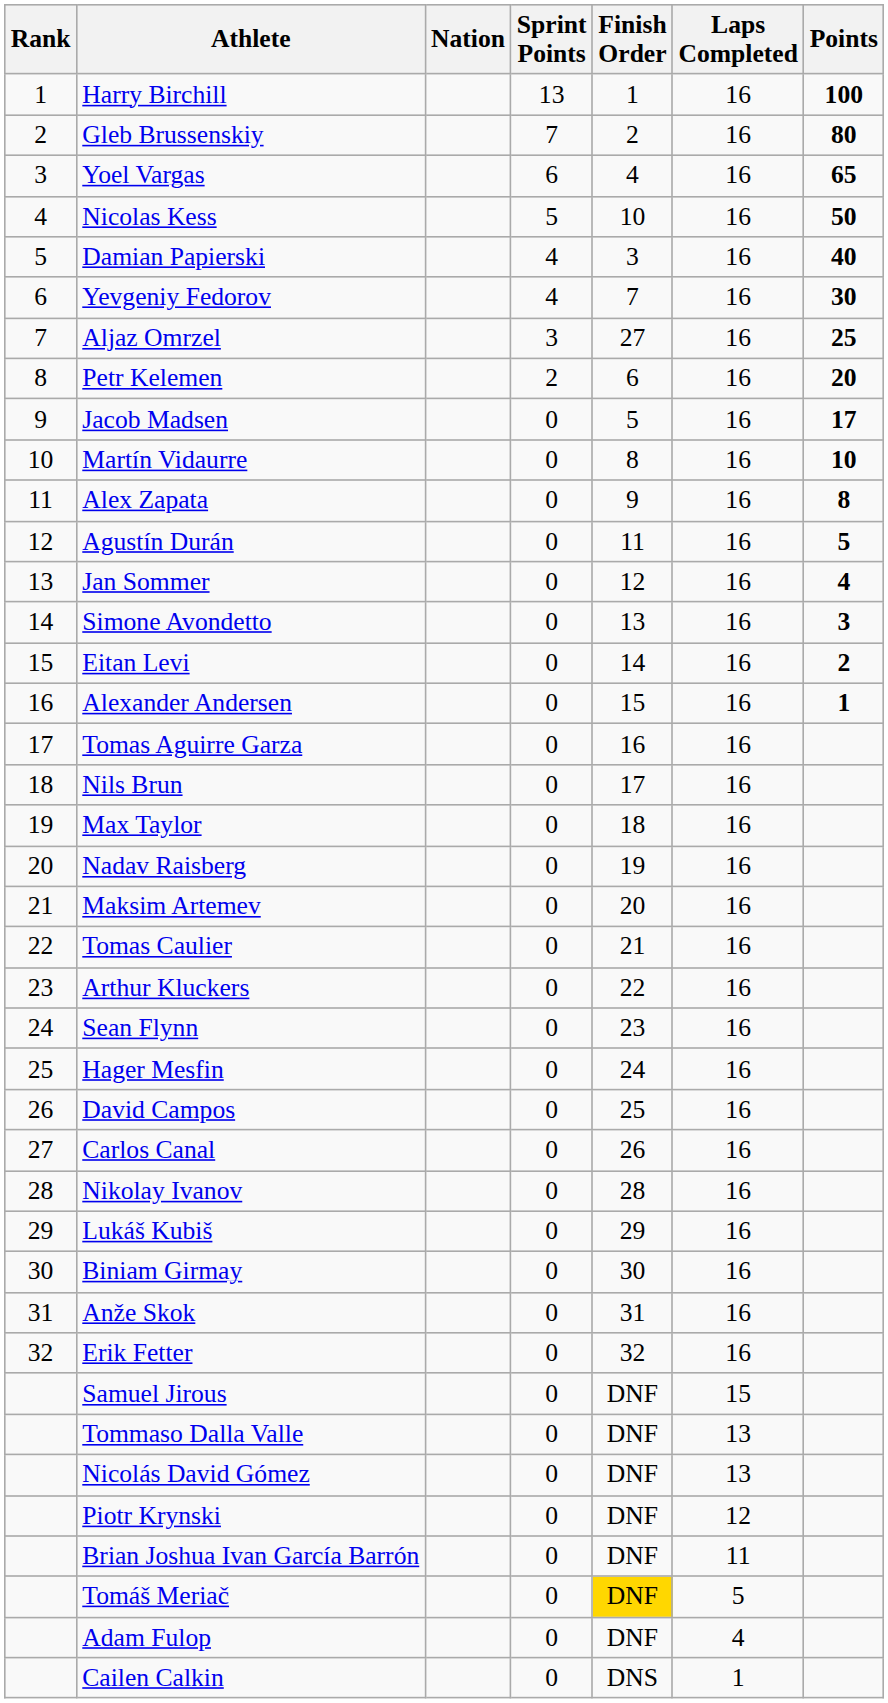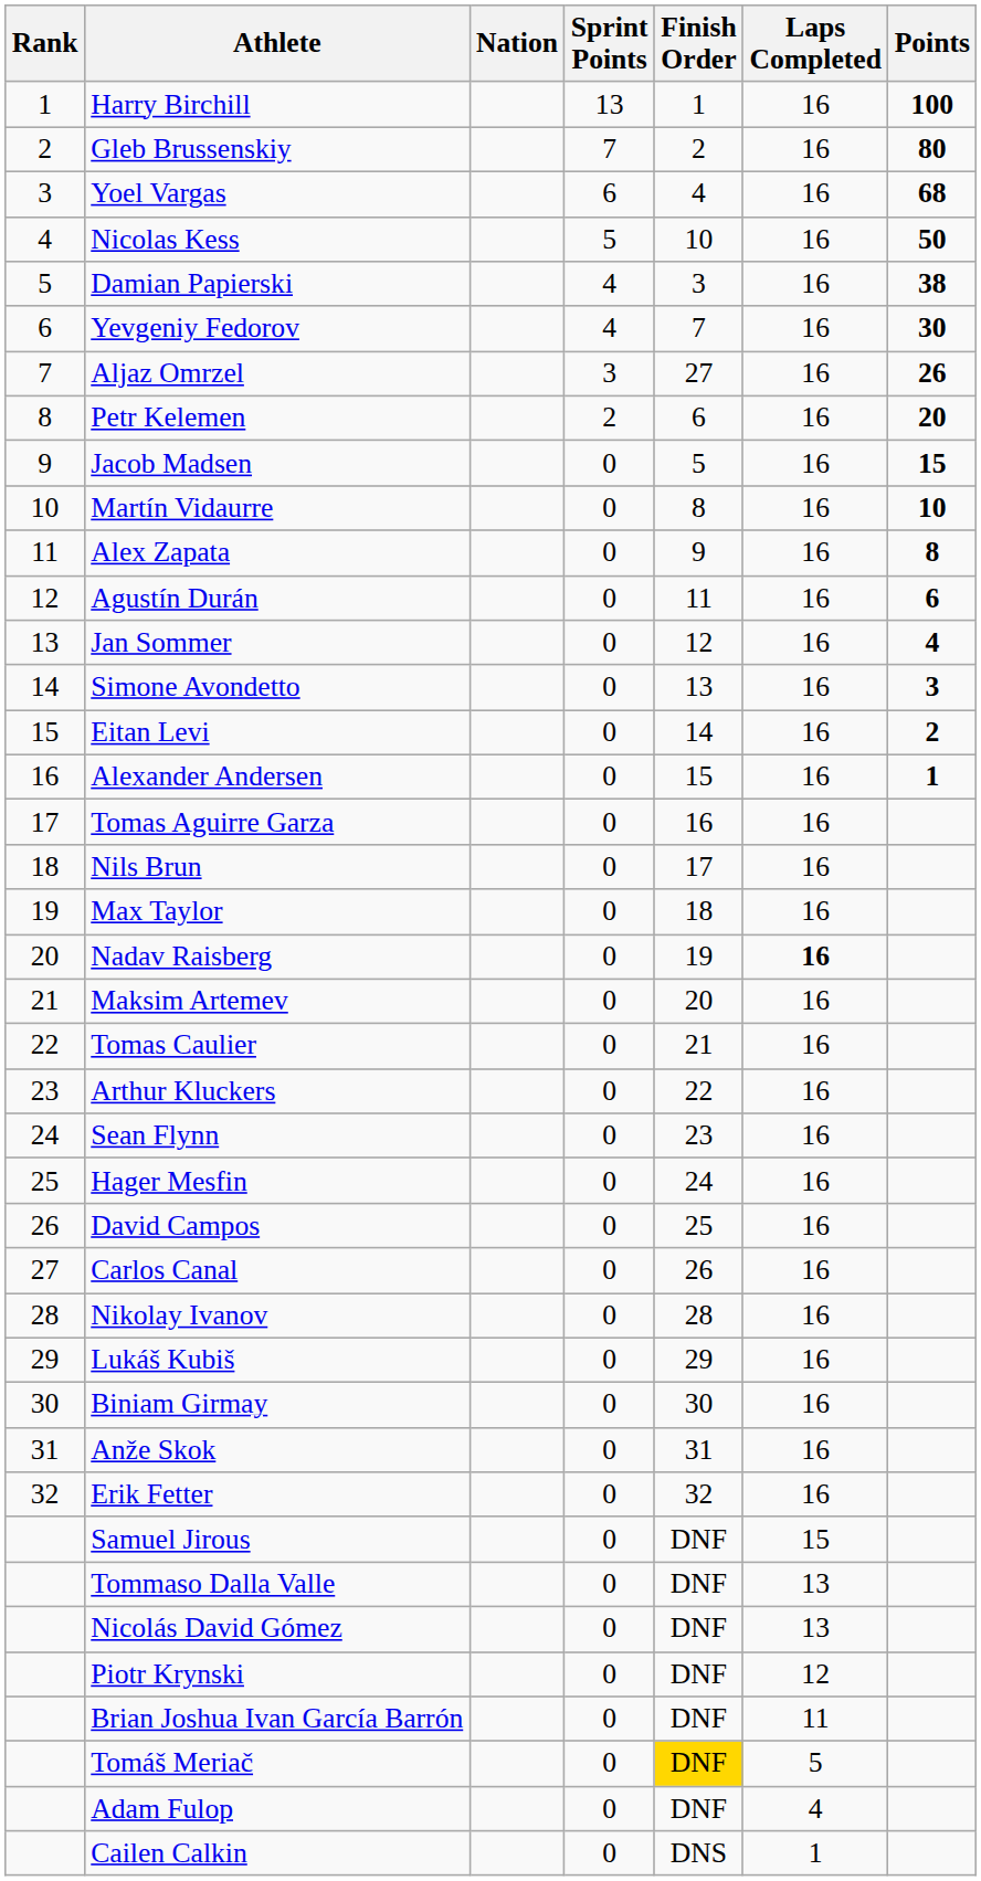 <table class="wikitable sortable" style="text-align:center">
 <tr>
 <th>Rank</th>
 <th>Athlete</th>
 <th>Nation</th>
 <th>Sprint<br>Points</th>
 <th>Finish <br>Order</th>
 <th>Laps <br>Completed</th>
 <th>Points</th>
 </tr>
 <tr>
 <td>1</td>
 <td align=left><a href='#'>Harry Birchill</a></td>
 <td align=left></td>
 <td>13</td>
 <td>1</td>
 <td>16</td>
 <td><strong>100</strong></td>
 </tr>
 <tr>
 <td>2</td>
 <td align=left><a href='#'>Gleb Brussenskiy</a></td>
 <td align=left></td>
 <td>7</td>
 <td>2</td>
 <td>16</td>
 <td><strong>80</strong></td>
 </tr>
 <tr>
 <td>3</td>
 <td align=left><a href='#'>Yoel Vargas</a></td>
 <td align=left></td>
 <td>6</td>
 <td>4</td>
 <td>16</td>
-<td><strong>65</strong></td>
+<td><strong>68</strong></td>
 </tr>
 <tr>
 <td>4</td>
 <td align=left><a href='#'>Nicolas Kess</a></td>
 <td align=left></td>
 <td>5</td>
 <td>10</td>
 <td>16</td>
 <td><strong>50</strong></td>
 </tr>
 <tr>
 <td>5</td>
 <td align=left><a href='#'>Damian Papierski</a></td>
 <td align=left></td>
 <td>4</td>
 <td>3</td>
 <td>16</td>
-<td><strong>40</strong></td>
+<td><strong>38</strong></td>
 </tr>
 <tr>
 <td>6</td>
 <td align=left><a href='#'>Yevgeniy Fedorov</a></td>
 <td align=left></td>
 <td>4</td>
 <td>7</td>
 <td>16</td>
 <td><strong>30</strong></td>
 </tr>
 <tr>
 <td>7</td>
 <td align=left><a href='#'>Aljaz Omrzel</a></td>
 <td align=left></td>
 <td>3</td>
 <td>27</td>
 <td>16</td>
-<td><strong>25</strong></td>
+<td><strong>26</strong></td>
 </tr>
 <tr>
 <td>8</td>
 <td align=left><a href='#'>Petr Kelemen</a></td>
 <td align=left></td>
 <td>2</td>
 <td>6</td>
 <td>16</td>
 <td><strong>20</strong></td>
 </tr>
 <tr>
 <td>9</td>
 <td align=left><a href='#'>Jacob Madsen</a></td>
 <td align=left></td>
 <td>0</td>
 <td>5</td>
 <td>16</td>
-<td><strong>17</strong></td>
+<td><strong>15</strong></td>
 </tr>
 <tr>
 <td>10</td>
 <td align=left><a href='#'>Martín Vidaurre</a></td>
 <td align=left></td>
 <td>0</td>
 <td>8</td>
 <td>16</td>
 <td><strong>10</strong></td>
 </tr>
 <tr>
 <td>11</td>
 <td align=left><a href='#'>Alex Zapata</a></td>
 <td align=left></td>
 <td>0</td>
 <td>9</td>
 <td>16</td>
 <td><strong>8</strong></td>
 </tr>
 <tr>
 <td>12</td>
 <td align=left><a href='#'>Agustín Durán</a></td>
 <td align=left></td>
 <td>0</td>
 <td>11</td>
 <td>16</td>
-<td><strong>5</strong></td>
+<td><strong>6</strong></td>
 </tr>
 <tr>
 <td>13</td>
 <td align=left><a href='#'>Jan Sommer</a></td>
 <td align=left></td>
 <td>0</td>
 <td>12</td>
 <td>16</td>
 <td><strong>4</strong></td>
 </tr>
 <tr>
 <td>14</td>
 <td align=left><a href='#'>Simone Avondetto</a></td>
 <td align=left></td>
 <td>0</td>
 <td>13</td>
 <td>16</td>
 <td><strong>3</strong></td>
 </tr>
 <tr>
 <td>15</td>
 <td align=left><a href='#'>Eitan Levi</a></td>
 <td align=left></td>
 <td>0</td>
 <td>14</td>
 <td>16</td>
 <td><strong>2</strong></td>
 </tr>
 <tr>
 <td>16</td>
 <td align=left><a href='#'>Alexander Andersen</a></td>
 <td align=left></td>
 <td>0</td>
 <td>15</td>
 <td>16</td>
 <td><strong>1</strong></td>
 </tr>
 <tr>
 <td>17</td>
 <td align=left><a href='#'>Tomas Aguirre Garza</a></td>
 <td align=left></td>
 <td>0</td>
 <td>16</td>
 <td>16</td>
 <td></td>
 </tr>
 <tr>
 <td>18</td>
 <td align=left><a href='#'>Nils Brun</a></td>
 <td align=left></td>
 <td>0</td>
 <td>17</td>
 <td>16</td>
 <td></td>
 </tr>
 <tr>
 <td>19</td>
 <td align=left><a href='#'>Max Taylor</a></td>
 <td align=left></td>
 <td>0</td>
 <td>18</td>
 <td>16</td>
 <td></td>
 </tr>
 <tr>
 <td>20</td>
 <td align=left><a href='#'>Nadav Raisberg</a></td>
 <td align=left></td>
 <td>0</td>
 <td>19</td>
-<td>16</td>
+<td><strong>16</strong></td>
 <td></td>
 </tr>
 <tr>
 <td>21</td>
 <td align=left><a href='#'>Maksim Artemev</a></td>
 <td align=left></td>
 <td>0</td>
 <td>20</td>
 <td>16</td>
 <td></td>
 </tr>
 <tr>
 <td>22</td>
 <td align=left><a href='#'>Tomas Caulier</a></td>
 <td align=left></td>
 <td>0</td>
 <td>21</td>
 <td>16</td>
 <td></td>
 </tr>
 <tr>
 <td>23</td>
 <td align=left><a href='#'>Arthur Kluckers</a></td>
 <td align=left></td>
 <td>0</td>
 <td>22</td>
 <td>16</td>
 <td></td>
 </tr>
 <tr>
 <td>24</td>
 <td align=left><a href='#'>Sean Flynn</a></td>
 <td align=left></td>
 <td>0</td>
 <td>23</td>
 <td>16</td>
 <td></td>
 </tr>
 <tr>
 <td>25</td>
 <td align=left><a href='#'>Hager Mesfin</a></td>
 <td align=left></td>
 <td>0</td>
 <td>24</td>
 <td>16</td>
 <td></td>
 </tr>
 <tr>
 <td>26</td>
 <td align=left><a href='#'>David Campos</a></td>
 <td align=left></td>
 <td>0</td>
 <td>25</td>
 <td>16</td>
 <td></td>
 </tr>
 <tr>
 <td>27</td>
 <td align=left><a href='#'>Carlos Canal</a></td>
 <td align=left></td>
 <td>0</td>
 <td>26</td>
 <td>16</td>
 <td></td>
 </tr>
 <tr>
 <td>28</td>
 <td align=left><a href='#'>Nikolay Ivanov</a></td>
 <td align=left></td>
 <td>0</td>
 <td>28</td>
 <td>16</td>
 <td></td>
 </tr>
 <tr>
 <td>29</td>
 <td align=left><a href='#'>Lukáš Kubiš</a></td>
 <td align=left></td>
 <td>0</td>
 <td>29</td>
 <td>16</td>
 <td></td>
 </tr>
 <tr>
 <td>30</td>
 <td align=left><a href='#'>Biniam Girmay</a></td>
 <td align=left></td>
 <td>0</td>
 <td>30</td>
 <td>16</td>
 <td></td>
 </tr>
 <tr>
 <td>31</td>
 <td align=left><a href='#'>Anže Skok</a></td>
 <td align=left></td>
 <td>0</td>
 <td>31</td>
 <td>16</td>
 <td></td>
 </tr>
 <tr>
 <td>32</td>
 <td align=left><a href='#'>Erik Fetter</a></td>
 <td align=left></td>
 <td>0</td>
 <td>32</td>
 <td>16</td>
 <td></td>
 </tr>
 <tr>
 <td></td>
 <td align=left><a href='#'>Samuel Jirous</a></td>
 <td align=left></td>
 <td>0</td>
 <td>DNF</td>
 <td>15</td>
 <td></td>
 </tr>
 <tr>
 <td></td>
 <td align=left><a href='#'>Tommaso Dalla Valle</a></td>
 <td align=left></td>
 <td>0</td>
 <td>DNF</td>
 <td>13</td>
 <td></td>
 </tr>
 <tr>
 <td></td>
 <td align=left><a href='#'>Nicolás David Gómez</a></td>
 <td align=left></td>
 <td>0</td>
 <td>DNF</td>
 <td>13</td>
 <td></td>
 </tr>
 <tr>
 <td></td>
 <td align=left><a href='#'>Piotr Krynski</a></td>
 <td align=left></td>
 <td>0</td>
 <td>DNF</td>
 <td>12</td>
 <td></td>
 </tr>
 <tr>
 <td></td>
 <td align=left><a href='#'>Brian Joshua Ivan García Barrón</a></td>
 <td align=left></td>
 <td>0</td>
 <td>DNF</td>
 <td>11</td>
 <td></td>
 </tr>
 <tr>
 <td></td>
 <td align=left><a href='#'>Tomáš Meriač</a></td>
 <td align=left></td>
 <td>0</td>
 <td style="background: gold;">DNF</td>
 <td>5</td>
 <td></td>
 </tr>
 <tr>
 <td></td>
 <td align=left><a href='#'>Adam Fulop</a></td>
 <td align=left></td>
 <td>0</td>
 <td>DNF</td>
 <td>4</td>
 <td></td>
 </tr>
 <tr>
 <td></td>
 <td align=left><a href='#'>Cailen Calkin</a></td>
 <td align=left></td>
 <td>0</td>
 <td>DNS</td>
 <td>1</td>
 <td></td>
 </tr>
 </table>
